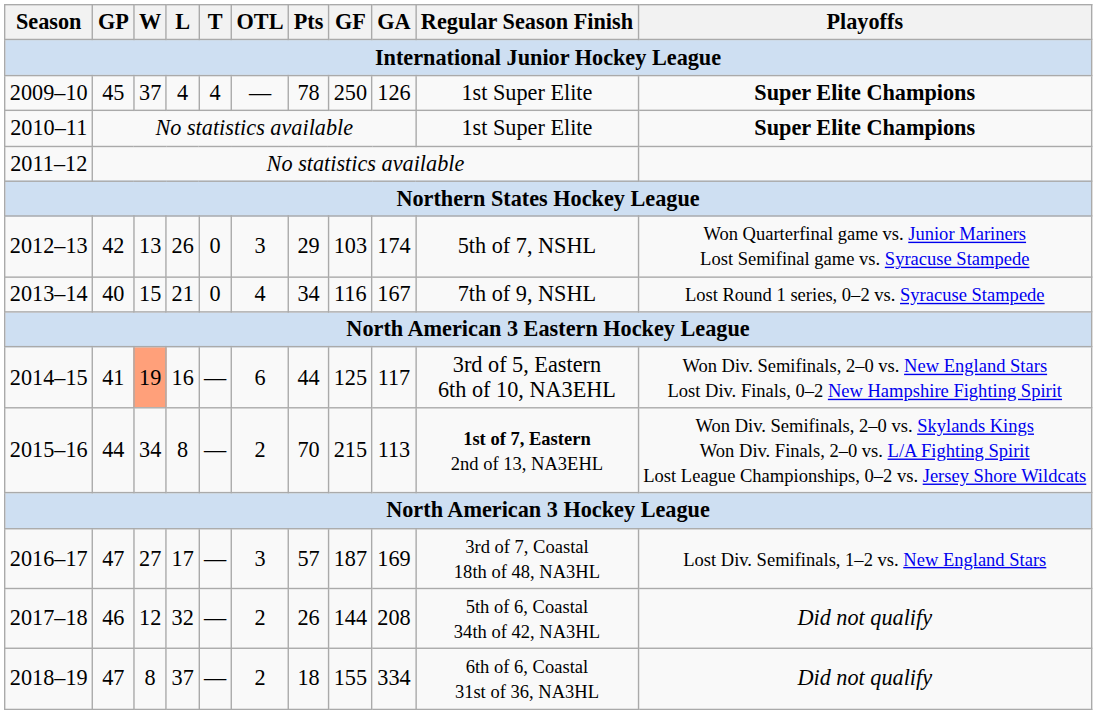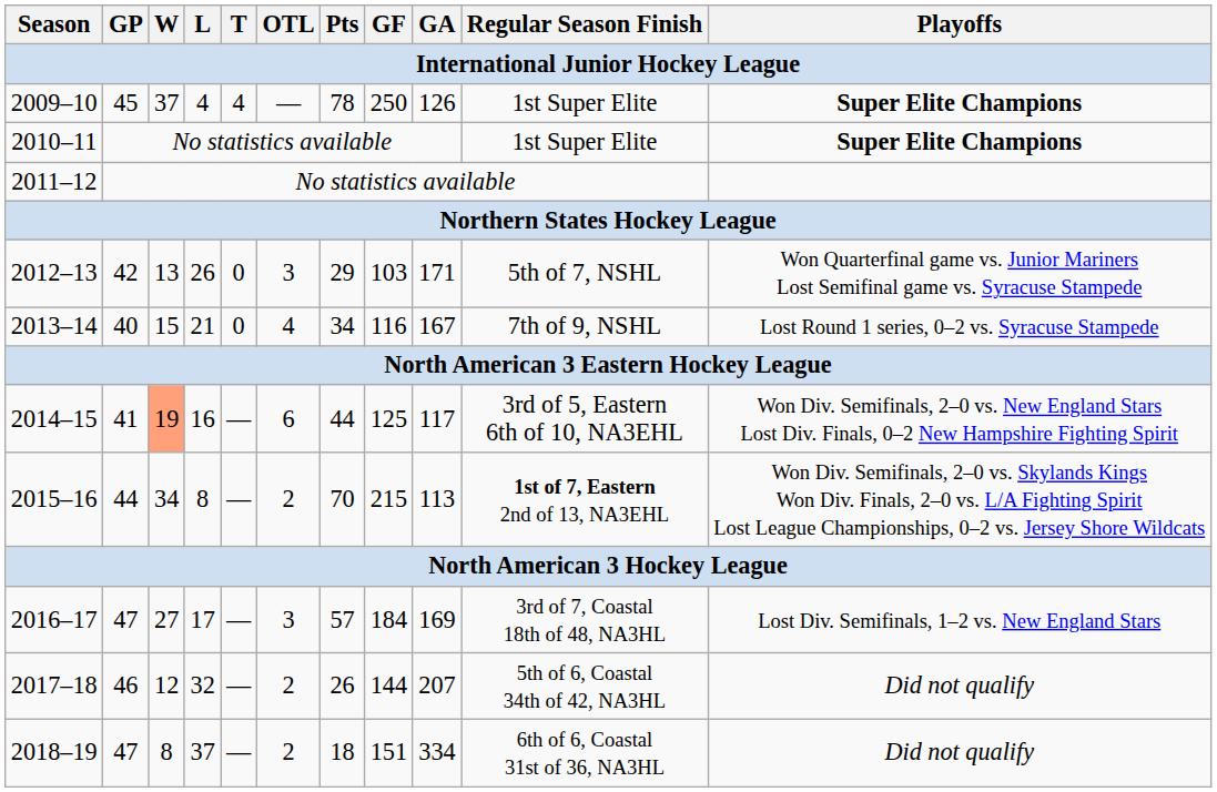 <table class="wikitable" style="text-align:center">
 <tr>
 <th>Season</th>
 <th>GP</th>
 <th>W</th>
 <th>L</th>
 <th>T</th>
 <th>OTL</th>
 <th>Pts</th>
 <th>GF</th>
 <th>GA</th>
 <th>Regular Season Finish</th>
 <th>Playoffs</th>
 </tr>
 <tr style="text-align:center; background:#cedff2;">
 <td colspan="20"><strong>International Junior Hockey League</strong></td>
 </tr>
 <tr>
 <td>2009–10</td>
 <td>45</td>
 <td>37</td>
 <td>4</td>
 <td>4</td>
 <td>—</td>
 <td>78</td>
 <td>250</td>
 <td>126</td>
 <td>1st Super Elite</td>
 <td><strong>Super Elite Champions</strong></td>
 </tr>
 <tr>
 <td>2010–11</td>
 <td colspan=8><em>No statistics available</em></td>
 <td>1st Super Elite</td>
 <td><strong>Super Elite Champions</strong></td>
 </tr>
 <tr>
 <td>2011–12</td>
 <td colspan="9"><em>No statistics available</em></td>
 <td></td>
 </tr>
 <tr style="text-align:center; background:#cedff2;">
 <td colspan="20"><strong>Northern States Hockey League</strong></td>
 </tr>
 <tr>
 <td>2012–13</td>
 <td>42</td>
 <td>13</td>
 <td>26</td>
 <td>0</td>
 <td>3</td>
 <td>29</td>
 <td>103</td>
-<td>174</td>
+<td>171</td>
 <td>5th of 7, NSHL</td>
 <td><small>Won Quarterfinal game vs. <a href='#'>Junior Mariners</a><br>Lost Semifinal game vs. <a href='#'>Syracuse Stampede</a></small></td>
 </tr>
 <tr>
 <td>2013–14</td>
 <td>40</td>
 <td>15</td>
 <td>21</td>
 <td>0</td>
 <td>4</td>
 <td>34</td>
 <td>116</td>
 <td>167</td>
 <td>7th of 9, NSHL</td>
 <td><small>Lost Round 1 series, 0–2 vs. <a href='#'>Syracuse Stampede</a></small></td>
 </tr>
 <tr style="text-align:center; background:#cedff2;">
 <td colspan="20"><strong>North American 3 Eastern Hockey League</strong></td>
 </tr>
 <tr>
 <td>2014–15</td>
 <td>41</td>
 <td style="background: lightsalmon;">19</td>
 <td>16</td>
 <td>—</td>
 <td>6</td>
 <td>44</td>
 <td>125</td>
 <td>117</td>
 <td>3rd of 5, Eastern<br>6th of 10, NA3EHL</td>
 <td><small>Won Div. Semifinals, 2–0 vs. <a href='#'>New England Stars</a><br>Lost Div. Finals, 0–2 <a href='#'>New Hampshire Fighting Spirit</a></small></td>
 </tr>
 <tr>
 <td>2015–16</td>
 <td>44</td>
 <td>34</td>
 <td>8</td>
 <td>—</td>
 <td>2</td>
 <td>70</td>
 <td>215</td>
 <td>113</td>
 <td><small><strong>1st of 7, Eastern</strong><br>2nd of 13, NA3EHL</small></td>
 <td><small>Won Div. Semifinals, 2–0 vs. <a href='#'>Skylands Kings</a><br>Won Div. Finals, 2–0 vs. <a href='#'>L/A Fighting Spirit</a><br>Lost League Championships, 0–2 vs. <a href='#'>Jersey Shore Wildcats</a></small></td>
 </tr>
 <tr style="text-align:center; background:#cedff2;">
 <td colspan="20"><strong>North American 3 Hockey League</strong></td>
 </tr>
 <tr>
 <td>2016–17</td>
 <td>47</td>
 <td>27</td>
 <td>17</td>
 <td>—</td>
 <td>3</td>
 <td>57</td>
-<td>187</td>
+<td>184</td>
 <td>169</td>
 <td><small>3rd of 7, Coastal<br>18th of 48, NA3HL</small></td>
 <td><small>Lost Div. Semifinals, 1–2 vs. <a href='#'>New England Stars</a></small></td>
 </tr>
 <tr>
 <td>2017–18</td>
 <td>46</td>
 <td>12</td>
 <td>32</td>
 <td>—</td>
 <td>2</td>
 <td>26</td>
 <td>144</td>
-<td>208</td>
+<td>207</td>
 <td><small>5th of 6, Coastal<br>34th of 42, NA3HL</small></td>
 <td><em>Did not qualify</em></td>
 </tr>
 <tr>
 <td>2018–19</td>
 <td>47</td>
 <td>8</td>
 <td>37</td>
 <td>—</td>
 <td>2</td>
 <td>18</td>
-<td>155</td>
+<td>151</td>
 <td>334</td>
 <td><small>6th of 6, Coastal<br>31st of 36, NA3HL</small></td>
 <td><em>Did not qualify</em></td>
 </tr>
 </table>
